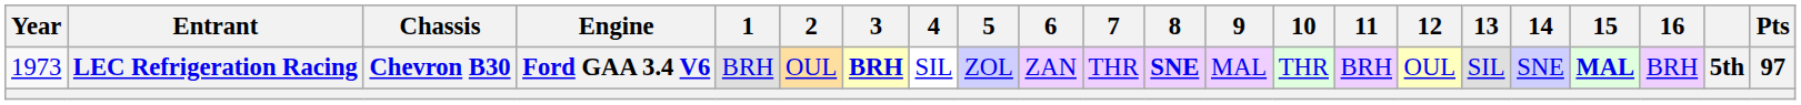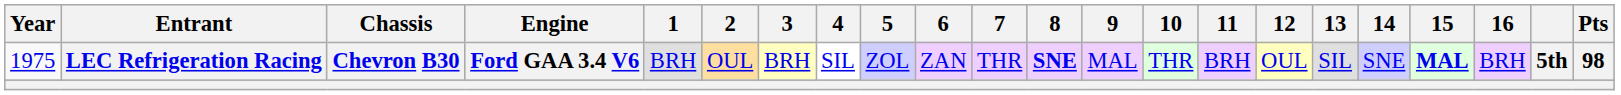 <table class="wikitable" style="text-align:center; font-size:90%">
 <tr>
 <th>Year</th>
 <th>Entrant</th>
 <th>Chassis</th>
 <th>Engine</th>
 <th>1</th>
 <th>2</th>
 <th>3</th>
 <th>4</th>
 <th>5</th>
 <th>6</th>
 <th>7</th>
 <th>8</th>
 <th>9</th>
 <th>10</th>
 <th>11</th>
 <th>12</th>
 <th>13</th>
 <th>14</th>
 <th>15</th>
 <th>16</th>
 <th></th>
 <th>Pts</th>
 </tr>
 <tr>
-<td><a href='#'>1973</a></td>
+<td><a href='#'>1975</a></td>
 <th><a href='#'>LEC Refrigeration Racing</a></th>
 <th><a href='#'>Chevron</a> <a href='#'>B30</a></th>
 <th><a href='#'>Ford</a> GAA 3.4 <a href='#'>V6</a></th>
 <td style="background:#DFDFDF;"><a href='#'>BRH</a><br></td>
 <td style="background:#FFDF9F;"><a href='#'>OUL</a><br></td>
-<td style="background:#FFFFBF;"><strong><a href='#'>BRH</a><br></strong></td>
+<td style="background:#FFFFBF;"><a href='#'>BRH</a><br></td>
 <td style="background:#FFFFFF;"><a href='#'>SIL</a><br></td>
 <td style="background:#CFCFFF;"><a href='#'>ZOL</a><br></td>
 <td style="background:#EFCFFF;"><a href='#'>ZAN</a><br></td>
 <td style="background:#EFCFFF;"><a href='#'>THR</a><br></td>
 <td style="background:#EFCFFF;"><strong><a href='#'>SNE</a><br></strong></td>
 <td style="background:#EFCFFF;"><a href='#'>MAL</a><br></td>
 <td style="background:#DFFFDF;"><a href='#'>THR</a><br></td>
 <td style="background:#EFCFFF;"><a href='#'>BRH</a><br></td>
 <td style="background:#FFFFBF;"><a href='#'>OUL</a><br></td>
 <td style="background:#DFDFDF;"><a href='#'>SIL</a><br></td>
 <td style="background:#CFCFFF;"><a href='#'>SNE</a><br></td>
 <td style="background:#DFFFDF;"><strong><a href='#'>MAL</a></strong><br></td>
 <td style="background:#EFCFFF;"><a href='#'>BRH</a><br></td>
 <th>5th</th>
-<th>97</th>
+<th>98</th>
 </tr>
 <tr>
 <th colspan="22"></th>
 </tr>
 </table>
